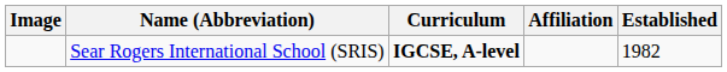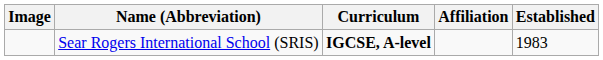 <table class="wikitable sortable">
 <tr>
 <th>Image</th>
 <th>Name (Abbreviation)</th>
 <th>Curriculum</th>
 <th>Affiliation</th>
 <th>Established</th>
 </tr>
 <tr>
 <td></td>
 <td><a href='#'>Sear Rogers International School</a> (SRIS)</td>
 <td><strong>IGCSE, A-level</strong></td>
 <td></td>
-<td>1982</td>
+<td>1983</td>
 </tr>
 </table>
